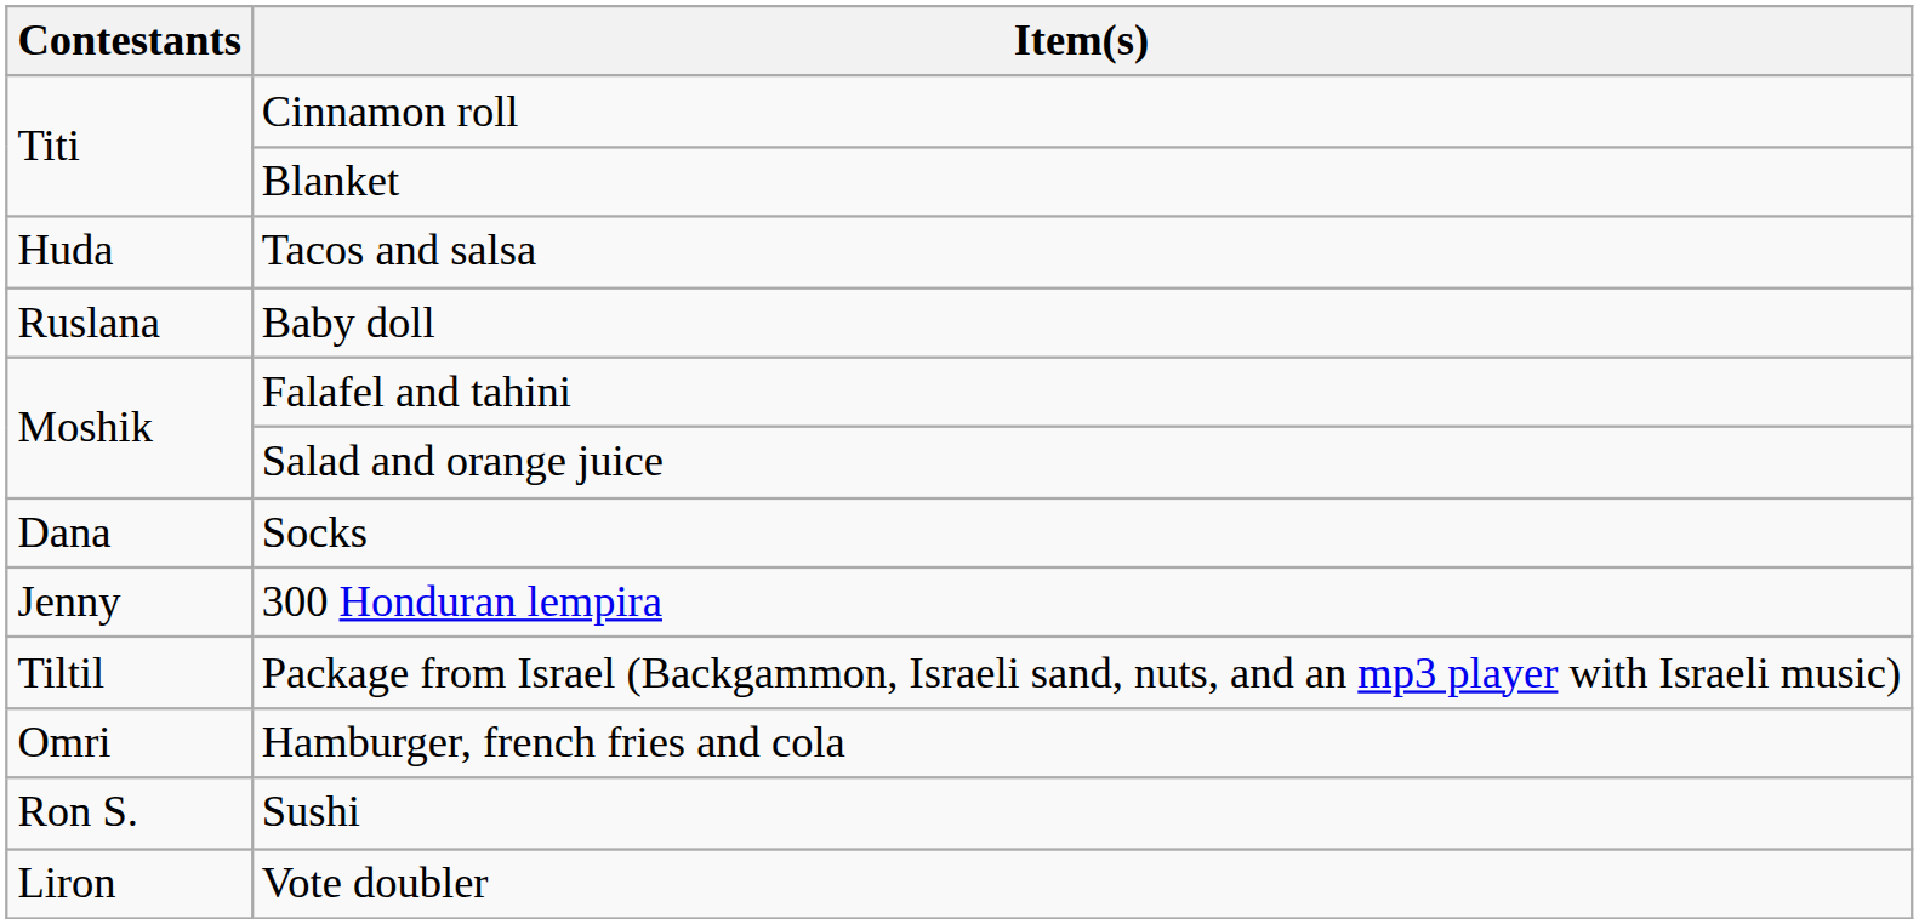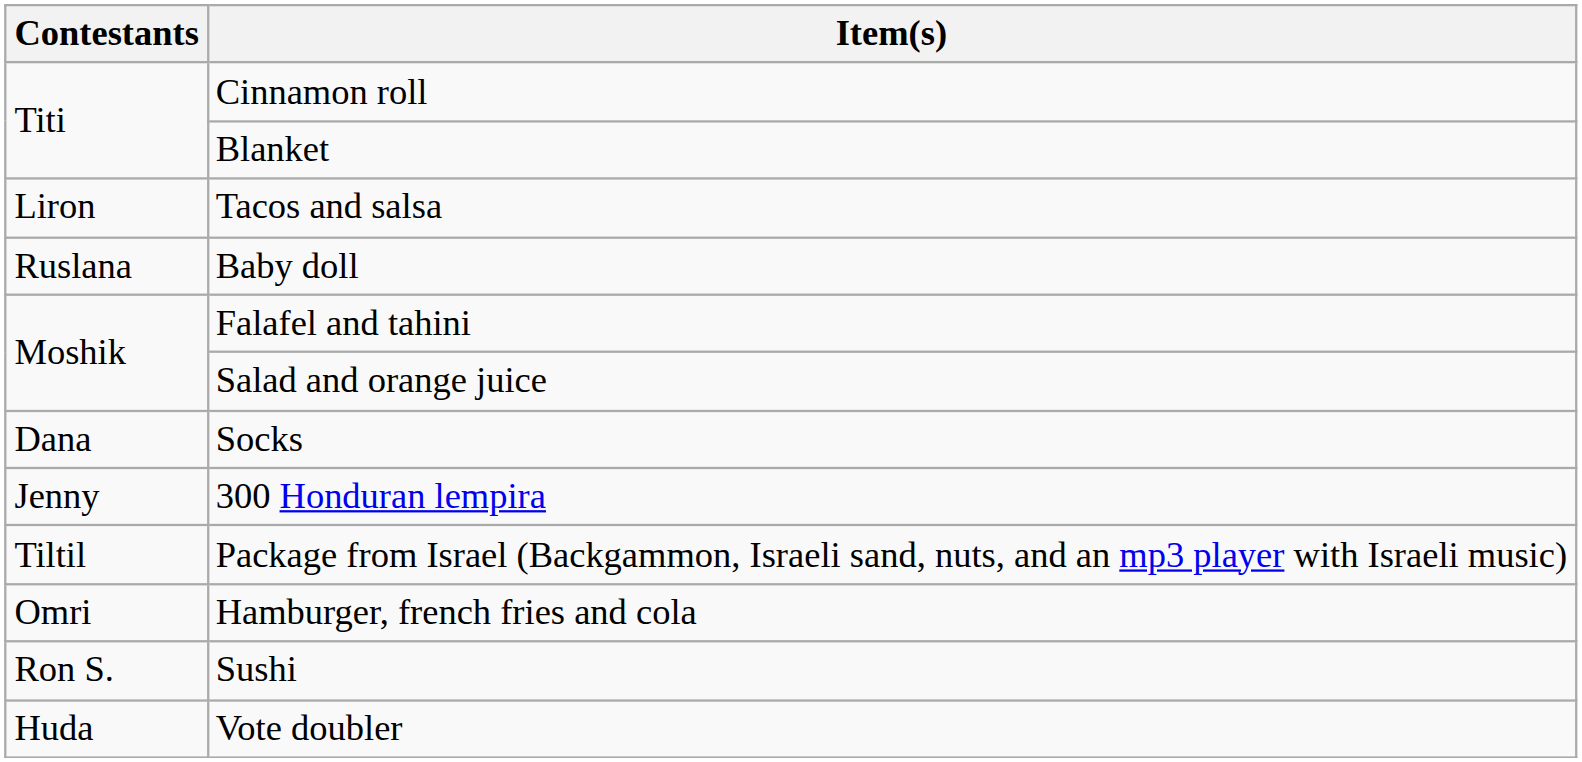 <table class="wikitable" style="margin:auto">
 <tr>
 <th>Contestants</th>
 <th>Item(s)</th>
 </tr>
 <tr>
 <td rowspan=2>Titi</td>
 <td>Cinnamon roll</td>
 </tr>
 <tr>
 <td>Blanket</td>
 </tr>
 <tr>
-<td>Huda</td>
+<td>Liron</td>
 <td>Tacos and salsa</td>
 </tr>
 <tr>
 <td>Ruslana</td>
 <td>Baby doll</td>
 </tr>
 <tr>
 <td rowspan=2>Moshik</td>
 <td>Falafel and tahini</td>
 </tr>
 <tr>
 <td>Salad and orange juice</td>
 </tr>
 <tr>
 <td>Dana</td>
 <td>Socks</td>
 </tr>
 <tr>
 <td>Jenny</td>
 <td>300 <a href='#'>Honduran lempira</a></td>
 </tr>
 <tr>
 <td>Tiltil</td>
 <td>Package from Israel (Backgammon, Israeli sand, nuts, and an <a href='#'>mp3 player</a> with Israeli music)</td>
 </tr>
 <tr>
 <td>Omri</td>
 <td>Hamburger, french fries and cola</td>
 </tr>
 <tr>
 <td>Ron S.</td>
 <td>Sushi</td>
 </tr>
 <tr>
-<td>Liron</td>
+<td>Huda</td>
 <td>Vote doubler</td>
 </tr>
 </table>
